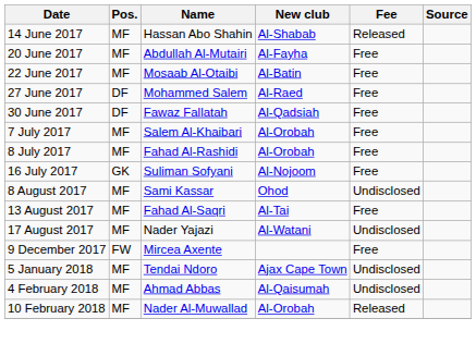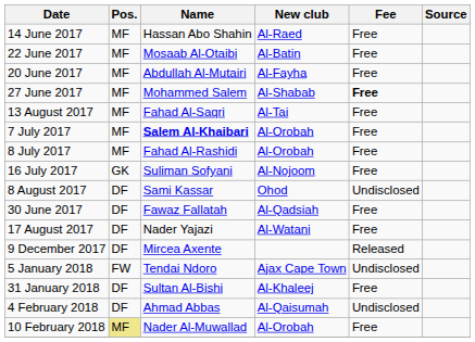 <table class="wikitable" style="text-align:left">
 <tr>
 <th>Date</th>
 <th>Pos.</th>
 <th>Name</th>
 <th>New club</th>
 <th>Fee</th>
 <th>Source</th>
 </tr>
 <tr>
 <td>14 June 2017</td>
 <td>MF</td>
 <td> Hassan Abo Shahin</td>
-<td> <a href='#'>Al-Shabab</a></td>
-<td>Released</td>
-<td></td>
-</tr>
-<tr>
-<td>20 June 2017</td>
-<td>MF</td>
-<td> <a href='#'>Abdullah Al-Mutairi</a></td>
-<td> <a href='#'>Al-Fayha</a></td>
+<td> <a href='#'>Al-Raed</a></td>
 <td>Free</td>
 <td></td>
 </tr>
 <tr>
 <td>22 June 2017</td>
 <td>MF</td>
 <td> <a href='#'>Mosaab Al-Otaibi</a></td>
 <td> <a href='#'>Al-Batin</a></td>
 <td>Free</td>
 <td></td>
 </tr>
 <tr>
-<td>27 June 2017</td>
-<td>DF</td>
-<td> <a href='#'>Mohammed Salem</a></td>
-<td> <a href='#'>Al-Raed</a></td>
+<td>20 June 2017</td>
+<td>MF</td>
+<td> <a href='#'>Abdullah Al-Mutairi</a></td>
+<td> <a href='#'>Al-Fayha</a></td>
 <td>Free</td>
 <td></td>
 </tr>
 <tr>
-<td>30 June 2017</td>
-<td>DF</td>
-<td> <a href='#'>Fawaz Fallatah</a></td>
-<td> <a href='#'>Al-Qadsiah</a></td>
+<td>27 June 2017</td>
+<td>MF</td>
+<td> <a href='#'>Mohammed Salem</a></td>
+<td> <a href='#'>Al-Shabab</a></td>
+<td><strong>Free</strong></td>
+<td></td>
+</tr>
+<tr>
+<td>13 August 2017</td>
+<td>MF</td>
+<td> <a href='#'>Fahad Al-Saqri</a></td>
+<td> <a href='#'>Al-Tai</a></td>
 <td>Free</td>
 <td></td>
 </tr>
 <tr>
 <td>7 July 2017</td>
 <td>MF</td>
-<td> <a href='#'>Salem Al-Khaibari</a></td>
+<td><strong> <a href='#'>Salem Al-Khaibari</a></strong></td>
 <td> <a href='#'>Al-Orobah</a></td>
 <td>Free</td>
 <td></td>
 </tr>
 <tr>
 <td>8 July 2017</td>
 <td>MF</td>
 <td> <a href='#'>Fahad Al-Rashidi</a></td>
 <td> <a href='#'>Al-Orobah</a></td>
 <td>Free</td>
 <td></td>
 </tr>
 <tr>
 <td>16 July 2017</td>
 <td>GK</td>
 <td> <a href='#'>Suliman Sofyani</a></td>
 <td> <a href='#'>Al-Nojoom</a></td>
 <td>Free</td>
 <td></td>
 </tr>
 <tr>
 <td>8 August 2017</td>
-<td>MF</td>
+<td>DF</td>
 <td> <a href='#'>Sami Kassar</a></td>
 <td> <a href='#'>Ohod</a></td>
 <td>Undisclosed</td>
 <td></td>
 </tr>
 <tr>
-<td>13 August 2017</td>
-<td>MF</td>
-<td> <a href='#'>Fahad Al-Saqri</a></td>
-<td> <a href='#'>Al-Tai</a></td>
+<td>30 June 2017</td>
+<td>DF</td>
+<td> <a href='#'>Fawaz Fallatah</a></td>
+<td> <a href='#'>Al-Qadsiah</a></td>
 <td>Free</td>
 <td></td>
 </tr>
 <tr>
 <td>17 August 2017</td>
-<td>MF</td>
+<td>DF</td>
 <td> Nader Yajazi</td>
 <td> <a href='#'>Al-Watani</a></td>
-<td>Undisclosed</td>
+<td>Free</td>
 <td></td>
 </tr>
 <tr>
 <td>9 December 2017</td>
-<td>FW</td>
+<td>DF</td>
 <td> <a href='#'>Mircea Axente</a></td>
 <td></td>
-<td>Free</td>
+<td>Released</td>
 <td></td>
 </tr>
 <tr>
 <td>5 January 2018</td>
-<td>MF</td>
+<td>FW</td>
 <td> <a href='#'>Tendai Ndoro</a></td>
 <td> <a href='#'>Ajax Cape Town</a></td>
 <td>Undisclosed</td>
 <td></td>
 </tr>
 <tr>
+<td>31 January 2018</td>
+<td>DF</td>
+<td> <a href='#'>Sultan Al-Bishi</a></td>
+<td> <a href='#'>Al-Khaleej</a></td>
+<td>Free</td>
+<td></td>
+</tr>
+<tr>
 <td>4 February 2018</td>
-<td>MF</td>
+<td>DF</td>
 <td> <a href='#'>Ahmad Abbas</a></td>
 <td> <a href='#'>Al-Qaisumah</a></td>
 <td>Undisclosed</td>
 <td></td>
 </tr>
 <tr>
 <td>10 February 2018</td>
-<td>MF</td>
+<td style="background: khaki;">MF</td>
 <td> <a href='#'>Nader Al-Muwallad</a></td>
 <td> <a href='#'>Al-Orobah</a></td>
-<td>Released</td>
+<td>Free</td>
 <td></td>
 </tr>
 <tr>
 </tr>
 </table>
